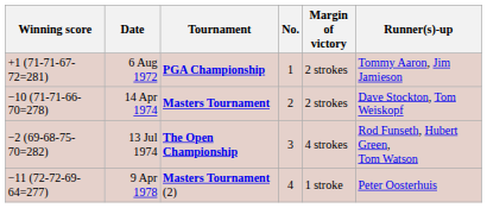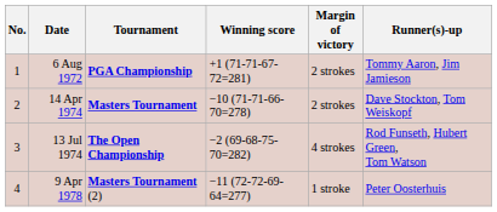 <table class="wikitable" style="font-size:95%;">
 <tr>
-<th>Winning score</th>
+<th>No.</th>
 <th>Date</th>
 <th>Tournament</th>
-<th>No.</th>
+<th>Winning score</th>
 <th>Margin of<br>victory</th>
 <th>Runner(s)-up</th>
 </tr>
 <tr style="background:#e5d1cb;">
-<td>+1 (71-71-67-72=281)</td>
+<td align=center>1</td>
 <td align=right>6 Aug <a href='#'>1972</a></td>
 <td><strong><a href='#'>PGA Championship</a></strong><small></small></td>
-<td align=center>1</td>
+<td>+1 (71-71-67-72=281)</td>
 <td>2 strokes</td>
 <td> <a href='#'>Tommy Aaron</a>,  <a href='#'>Jim Jamieson</a></td>
 </tr>
 <tr style="background:#e5d1cb;">
-<td>−10 (71-71-66-70=278)</td>
+<td align=center>2</td>
 <td align=right>14 Apr <a href='#'>1974</a></td>
 <td><strong><a href='#'>Masters Tournament</a></strong><small></small></td>
-<td align=center>2</td>
+<td>−10 (71-71-66-70=278)</td>
 <td>2 strokes</td>
 <td> <a href='#'>Dave Stockton</a>,  <a href='#'>Tom Weiskopf</a></td>
 </tr>
 <tr style="background:#e5d1cb;">
-<td>−2 (69-68-75-70=282)</td>
+<td align=center>3</td>
 <td align=right>13 Jul 1974</td>
 <td><strong><a href='#'>The Open Championship</a></strong></td>
-<td align=center>3</td>
+<td>−2 (69-68-75-70=282)</td>
 <td>4 strokes</td>
 <td> <a href='#'>Rod Funseth</a>,  <a href='#'>Hubert Green</a>,<br> <a href='#'>Tom Watson</a></td>
 </tr>
 <tr style="background:#e5d1cb;">
-<td>−11 (72-72-69-64=277)</td>
+<td align=center>4</td>
 <td align=right>9 Apr <a href='#'>1978</a></td>
 <td><strong><a href='#'>Masters Tournament</a></strong><small></small> (2)</td>
-<td align=center>4</td>
+<td>−11 (72-72-69-64=277)</td>
 <td>1 stroke</td>
 <td> <a href='#'>Peter Oosterhuis</a></td>
 </tr>
 </table>
